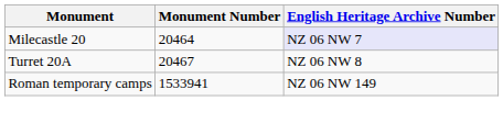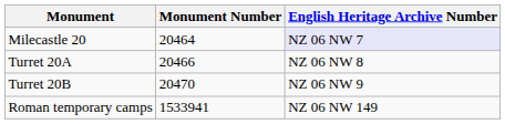 <table class="wikitable">
 <tr>
 <th>Monument</th>
 <th>Monument Number</th>
 <th><a href='#'>English Heritage Archive</a> Number</th>
 </tr>
 <tr>
 <td>Milecastle 20</td>
 <td>20464</td>
 <td style="background: lavender;">NZ 06 NW 7</td>
 </tr>
 <tr>
 <td>Turret 20A</td>
-<td>20467</td>
+<td>20466</td>
 <td>NZ 06 NW 8</td>
+</tr>
+<tr>
+<td>Turret 20B</td>
+<td>20470</td>
+<td>NZ 06 NW 9</td>
 </tr>
 <tr>
 <td>Roman temporary camps</td>
 <td>1533941</td>
 <td>NZ 06 NW 149</td>
 </tr>
 </table>
